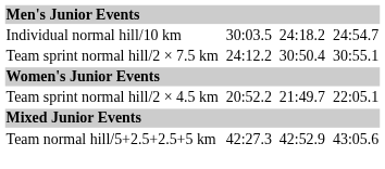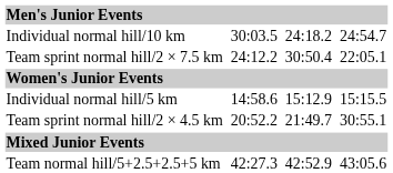 <table>
 <tr style="background:#ccc;">
 <td colspan=7><strong>Men's Junior Events</strong></td>
 </tr>
 <tr>
 <td>Individual normal hill/10 km</td>
 <td></td>
 <td>30:03.5</td>
 <td></td>
 <td>24:18.2</td>
 <td></td>
 <td>24:54.7</td>
 </tr>
 <tr>
 <td>Team sprint normal hill/2 × 7.5 km</td>
 <td></td>
 <td>24:12.2</td>
 <td></td>
 <td>30:50.4</td>
 <td></td>
-<td>30:55.1</td>
+<td>22:05.1</td>
 </tr>
 <tr style="background:#ccc;">
 <td colspan=7><strong>Women's Junior Events</strong></td>
+</tr>
+<tr>
+<td>Individual normal hill/5 km</td>
+<td></td>
+<td>14:58.6</td>
+<td></td>
+<td>15:12.9</td>
+<td></td>
+<td>15:15.5</td>
 </tr>
 <tr>
 <td>Team sprint normal hill/2 × 4.5 km</td>
 <td></td>
 <td>20:52.2</td>
 <td></td>
 <td>21:49.7</td>
 <td></td>
-<td>22:05.1</td>
+<td>30:55.1</td>
 </tr>
 <tr style="background:#ccc;">
 <td colspan=7><strong>Mixed Junior Events</strong></td>
 </tr>
 <tr>
 <td>Team normal hill/5+2.5+2.5+5 km</td>
 <td></td>
 <td>42:27.3</td>
 <td></td>
 <td>42:52.9</td>
 <td></td>
 <td>43:05.6</td>
 </tr>
 </table>
